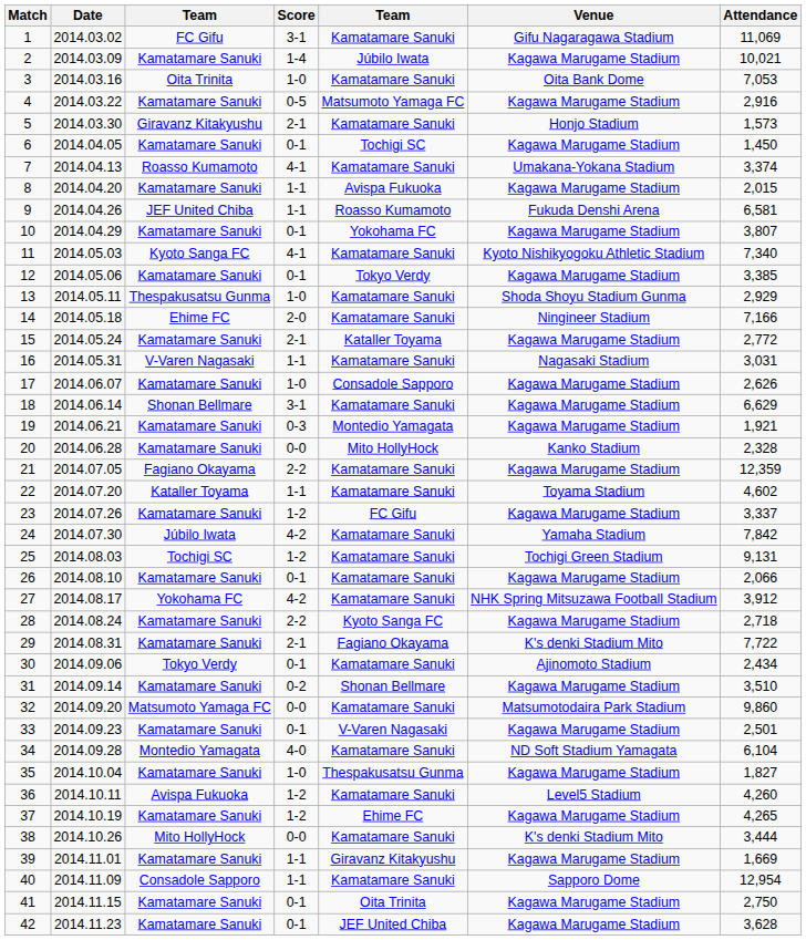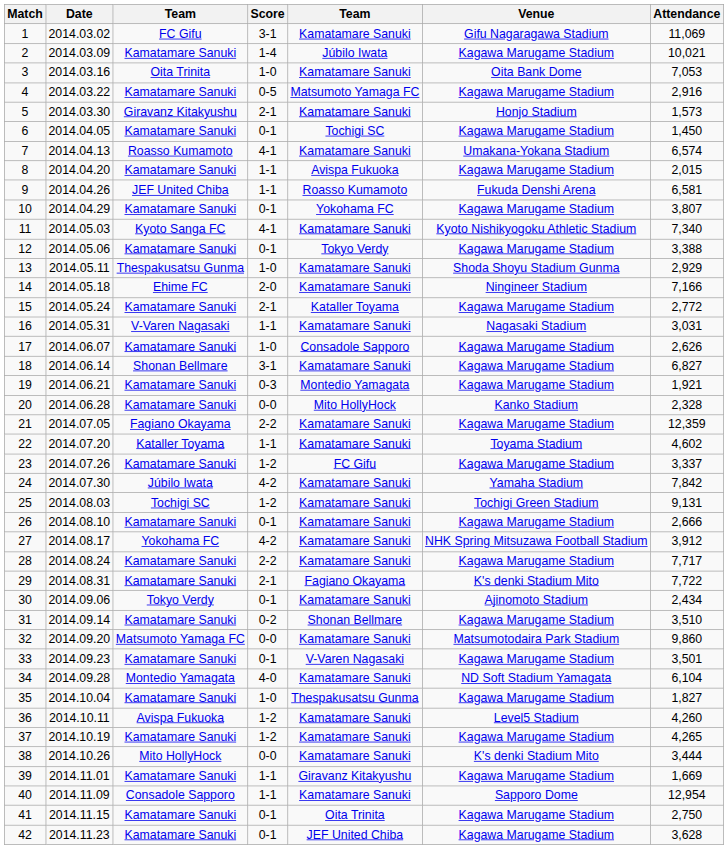 <table class="wikitable" style="text-align:center;">
 <tr>
 <th>Match</th>
 <th>Date</th>
 <th>Team</th>
 <th>Score</th>
 <th>Team</th>
 <th>Venue</th>
 <th>Attendance</th>
 </tr>
 <tr>
 <td>1</td>
 <td>2014.03.02</td>
 <td><a href='#'>FC Gifu</a></td>
 <td>3-1</td>
 <td><a href='#'>Kamatamare Sanuki</a></td>
 <td><a href='#'>Gifu Nagaragawa Stadium</a></td>
 <td>11,069</td>
 </tr>
 <tr>
 <td>2</td>
 <td>2014.03.09</td>
 <td><a href='#'>Kamatamare Sanuki</a></td>
 <td>1-4</td>
 <td><a href='#'>Júbilo Iwata</a></td>
 <td><a href='#'>Kagawa Marugame Stadium</a></td>
 <td>10,021</td>
 </tr>
 <tr>
 <td>3</td>
 <td>2014.03.16</td>
 <td><a href='#'>Oita Trinita</a></td>
 <td>1-0</td>
 <td><a href='#'>Kamatamare Sanuki</a></td>
 <td><a href='#'>Oita Bank Dome</a></td>
 <td>7,053</td>
 </tr>
 <tr>
 <td>4</td>
 <td>2014.03.22</td>
 <td><a href='#'>Kamatamare Sanuki</a></td>
 <td>0-5</td>
 <td><a href='#'>Matsumoto Yamaga FC</a></td>
 <td><a href='#'>Kagawa Marugame Stadium</a></td>
 <td>2,916</td>
 </tr>
 <tr>
 <td>5</td>
 <td>2014.03.30</td>
 <td><a href='#'>Giravanz Kitakyushu</a></td>
 <td>2-1</td>
 <td><a href='#'>Kamatamare Sanuki</a></td>
 <td><a href='#'>Honjo Stadium</a></td>
 <td>1,573</td>
 </tr>
 <tr>
 <td>6</td>
 <td>2014.04.05</td>
 <td><a href='#'>Kamatamare Sanuki</a></td>
 <td>0-1</td>
 <td><a href='#'>Tochigi SC</a></td>
 <td><a href='#'>Kagawa Marugame Stadium</a></td>
 <td>1,450</td>
 </tr>
 <tr>
 <td>7</td>
 <td>2014.04.13</td>
 <td><a href='#'>Roasso Kumamoto</a></td>
 <td>4-1</td>
 <td><a href='#'>Kamatamare Sanuki</a></td>
 <td><a href='#'>Umakana-Yokana Stadium</a></td>
-<td>3,374</td>
+<td>6,574</td>
 </tr>
 <tr>
 <td>8</td>
 <td>2014.04.20</td>
 <td><a href='#'>Kamatamare Sanuki</a></td>
 <td>1-1</td>
 <td><a href='#'>Avispa Fukuoka</a></td>
 <td><a href='#'>Kagawa Marugame Stadium</a></td>
 <td>2,015</td>
 </tr>
 <tr>
 <td>9</td>
 <td>2014.04.26</td>
 <td><a href='#'>JEF United Chiba</a></td>
 <td>1-1</td>
 <td><a href='#'>Roasso Kumamoto</a></td>
 <td><a href='#'>Fukuda Denshi Arena</a></td>
 <td>6,581</td>
 </tr>
 <tr>
 <td>10</td>
 <td>2014.04.29</td>
 <td><a href='#'>Kamatamare Sanuki</a></td>
 <td>0-1</td>
 <td><a href='#'>Yokohama FC</a></td>
 <td><a href='#'>Kagawa Marugame Stadium</a></td>
 <td>3,807</td>
 </tr>
 <tr>
 <td>11</td>
 <td>2014.05.03</td>
 <td><a href='#'>Kyoto Sanga FC</a></td>
 <td>4-1</td>
 <td><a href='#'>Kamatamare Sanuki</a></td>
 <td><a href='#'>Kyoto Nishikyogoku Athletic Stadium</a></td>
 <td>7,340</td>
 </tr>
 <tr>
 <td>12</td>
 <td>2014.05.06</td>
 <td><a href='#'>Kamatamare Sanuki</a></td>
 <td>0-1</td>
 <td><a href='#'>Tokyo Verdy</a></td>
 <td><a href='#'>Kagawa Marugame Stadium</a></td>
-<td>3,385</td>
+<td>3,388</td>
 </tr>
 <tr>
 <td>13</td>
 <td>2014.05.11</td>
 <td><a href='#'>Thespakusatsu Gunma</a></td>
 <td>1-0</td>
 <td><a href='#'>Kamatamare Sanuki</a></td>
 <td><a href='#'>Shoda Shoyu Stadium Gunma</a></td>
 <td>2,929</td>
 </tr>
 <tr>
 <td>14</td>
 <td>2014.05.18</td>
 <td><a href='#'>Ehime FC</a></td>
 <td>2-0</td>
 <td><a href='#'>Kamatamare Sanuki</a></td>
 <td><a href='#'>Ningineer Stadium</a></td>
 <td>7,166</td>
 </tr>
 <tr>
 <td>15</td>
 <td>2014.05.24</td>
 <td><a href='#'>Kamatamare Sanuki</a></td>
 <td>2-1</td>
 <td><a href='#'>Kataller Toyama</a></td>
 <td><a href='#'>Kagawa Marugame Stadium</a></td>
 <td>2,772</td>
 </tr>
 <tr>
 <td>16</td>
 <td>2014.05.31</td>
 <td><a href='#'>V-Varen Nagasaki</a></td>
 <td>1-1</td>
 <td><a href='#'>Kamatamare Sanuki</a></td>
 <td><a href='#'>Nagasaki Stadium</a></td>
 <td>3,031</td>
 </tr>
 <tr>
 <td>17</td>
 <td>2014.06.07</td>
 <td><a href='#'>Kamatamare Sanuki</a></td>
 <td>1-0</td>
 <td><a href='#'>Consadole Sapporo</a></td>
 <td><a href='#'>Kagawa Marugame Stadium</a></td>
 <td>2,626</td>
 </tr>
 <tr>
 <td>18</td>
 <td>2014.06.14</td>
 <td><a href='#'>Shonan Bellmare</a></td>
 <td>3-1</td>
 <td><a href='#'>Kamatamare Sanuki</a></td>
 <td><a href='#'>Kagawa Marugame Stadium</a></td>
-<td>6,629</td>
+<td>6,827</td>
 </tr>
 <tr>
 <td>19</td>
 <td>2014.06.21</td>
 <td><a href='#'>Kamatamare Sanuki</a></td>
 <td>0-3</td>
 <td><a href='#'>Montedio Yamagata</a></td>
 <td><a href='#'>Kagawa Marugame Stadium</a></td>
 <td>1,921</td>
 </tr>
 <tr>
 <td>20</td>
 <td>2014.06.28</td>
 <td><a href='#'>Kamatamare Sanuki</a></td>
 <td>0-0</td>
 <td><a href='#'>Mito HollyHock</a></td>
 <td><a href='#'>Kanko Stadium</a></td>
 <td>2,328</td>
 </tr>
 <tr>
 <td>21</td>
 <td>2014.07.05</td>
 <td><a href='#'>Fagiano Okayama</a></td>
 <td>2-2</td>
 <td><a href='#'>Kamatamare Sanuki</a></td>
 <td><a href='#'>Kagawa Marugame Stadium</a></td>
 <td>12,359</td>
 </tr>
 <tr>
 <td>22</td>
 <td>2014.07.20</td>
 <td><a href='#'>Kataller Toyama</a></td>
 <td>1-1</td>
 <td><a href='#'>Kamatamare Sanuki</a></td>
 <td><a href='#'>Toyama Stadium</a></td>
 <td>4,602</td>
 </tr>
 <tr>
 <td>23</td>
 <td>2014.07.26</td>
 <td><a href='#'>Kamatamare Sanuki</a></td>
 <td>1-2</td>
 <td><a href='#'>FC Gifu</a></td>
 <td><a href='#'>Kagawa Marugame Stadium</a></td>
 <td>3,337</td>
 </tr>
 <tr>
 <td>24</td>
 <td>2014.07.30</td>
 <td><a href='#'>Júbilo Iwata</a></td>
 <td>4-2</td>
 <td><a href='#'>Kamatamare Sanuki</a></td>
 <td><a href='#'>Yamaha Stadium</a></td>
 <td>7,842</td>
 </tr>
 <tr>
 <td>25</td>
 <td>2014.08.03</td>
 <td><a href='#'>Tochigi SC</a></td>
 <td>1-2</td>
 <td><a href='#'>Kamatamare Sanuki</a></td>
 <td><a href='#'>Tochigi Green Stadium</a></td>
 <td>9,131</td>
 </tr>
 <tr>
 <td>26</td>
 <td>2014.08.10</td>
 <td><a href='#'>Kamatamare Sanuki</a></td>
 <td>0-1</td>
 <td><a href='#'>Kamatamare Sanuki</a></td>
 <td><a href='#'>Kagawa Marugame Stadium</a></td>
-<td>2,066</td>
+<td>2,666</td>
 </tr>
 <tr>
 <td>27</td>
 <td>2014.08.17</td>
 <td><a href='#'>Yokohama FC</a></td>
 <td>4-2</td>
 <td><a href='#'>Kamatamare Sanuki</a></td>
 <td><a href='#'>NHK Spring Mitsuzawa Football Stadium</a></td>
 <td>3,912</td>
 </tr>
 <tr>
 <td>28</td>
 <td>2014.08.24</td>
 <td><a href='#'>Kamatamare Sanuki</a></td>
 <td>2-2</td>
-<td><a href='#'>Kyoto Sanga FC</a></td>
+<td><a href='#'>Kamatamare Sanuki</a></td>
 <td><a href='#'>Kagawa Marugame Stadium</a></td>
-<td>2,718</td>
+<td>7,717</td>
 </tr>
 <tr>
 <td>29</td>
 <td>2014.08.31</td>
 <td><a href='#'>Kamatamare Sanuki</a></td>
 <td>2-1</td>
 <td><a href='#'>Fagiano Okayama</a></td>
 <td><a href='#'>K's denki Stadium Mito</a></td>
 <td>7,722</td>
 </tr>
 <tr>
 <td>30</td>
 <td>2014.09.06</td>
 <td><a href='#'>Tokyo Verdy</a></td>
 <td>0-1</td>
 <td><a href='#'>Kamatamare Sanuki</a></td>
 <td><a href='#'>Ajinomoto Stadium</a></td>
 <td>2,434</td>
 </tr>
 <tr>
 <td>31</td>
 <td>2014.09.14</td>
 <td><a href='#'>Kamatamare Sanuki</a></td>
 <td>0-2</td>
 <td><a href='#'>Shonan Bellmare</a></td>
 <td><a href='#'>Kagawa Marugame Stadium</a></td>
 <td>3,510</td>
 </tr>
 <tr>
 <td>32</td>
 <td>2014.09.20</td>
 <td><a href='#'>Matsumoto Yamaga FC</a></td>
 <td>0-0</td>
 <td><a href='#'>Kamatamare Sanuki</a></td>
 <td><a href='#'>Matsumotodaira Park Stadium</a></td>
 <td>9,860</td>
 </tr>
 <tr>
 <td>33</td>
 <td>2014.09.23</td>
 <td><a href='#'>Kamatamare Sanuki</a></td>
 <td>0-1</td>
 <td><a href='#'>V-Varen Nagasaki</a></td>
 <td><a href='#'>Kagawa Marugame Stadium</a></td>
-<td>2,501</td>
+<td>3,501</td>
 </tr>
 <tr>
 <td>34</td>
 <td>2014.09.28</td>
 <td><a href='#'>Montedio Yamagata</a></td>
 <td>4-0</td>
 <td><a href='#'>Kamatamare Sanuki</a></td>
 <td><a href='#'>ND Soft Stadium Yamagata</a></td>
 <td>6,104</td>
 </tr>
 <tr>
 <td>35</td>
 <td>2014.10.04</td>
 <td><a href='#'>Kamatamare Sanuki</a></td>
 <td>1-0</td>
 <td><a href='#'>Thespakusatsu Gunma</a></td>
 <td><a href='#'>Kagawa Marugame Stadium</a></td>
 <td>1,827</td>
 </tr>
 <tr>
 <td>36</td>
 <td>2014.10.11</td>
 <td><a href='#'>Avispa Fukuoka</a></td>
 <td>1-2</td>
 <td><a href='#'>Kamatamare Sanuki</a></td>
 <td><a href='#'>Level5 Stadium</a></td>
 <td>4,260</td>
 </tr>
 <tr>
 <td>37</td>
 <td>2014.10.19</td>
 <td><a href='#'>Kamatamare Sanuki</a></td>
 <td>1-2</td>
-<td><a href='#'>Ehime FC</a></td>
+<td><a href='#'>Kamatamare Sanuki</a></td>
 <td><a href='#'>Kagawa Marugame Stadium</a></td>
 <td>4,265</td>
 </tr>
 <tr>
 <td>38</td>
 <td>2014.10.26</td>
 <td><a href='#'>Mito HollyHock</a></td>
 <td>0-0</td>
 <td><a href='#'>Kamatamare Sanuki</a></td>
 <td><a href='#'>K's denki Stadium Mito</a></td>
 <td>3,444</td>
 </tr>
 <tr>
 <td>39</td>
 <td>2014.11.01</td>
 <td><a href='#'>Kamatamare Sanuki</a></td>
 <td>1-1</td>
 <td><a href='#'>Giravanz Kitakyushu</a></td>
 <td><a href='#'>Kagawa Marugame Stadium</a></td>
 <td>1,669</td>
 </tr>
 <tr>
 <td>40</td>
 <td>2014.11.09</td>
 <td><a href='#'>Consadole Sapporo</a></td>
 <td>1-1</td>
 <td><a href='#'>Kamatamare Sanuki</a></td>
 <td><a href='#'>Sapporo Dome</a></td>
 <td>12,954</td>
 </tr>
 <tr>
 <td>41</td>
 <td>2014.11.15</td>
 <td><a href='#'>Kamatamare Sanuki</a></td>
 <td>0-1</td>
 <td><a href='#'>Oita Trinita</a></td>
 <td><a href='#'>Kagawa Marugame Stadium</a></td>
 <td>2,750</td>
 </tr>
 <tr>
 <td>42</td>
 <td>2014.11.23</td>
 <td><a href='#'>Kamatamare Sanuki</a></td>
 <td>0-1</td>
 <td><a href='#'>JEF United Chiba</a></td>
 <td><a href='#'>Kagawa Marugame Stadium</a></td>
 <td>3,628</td>
 </tr>
 </table>
